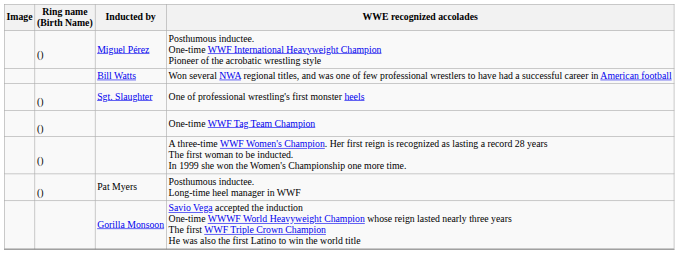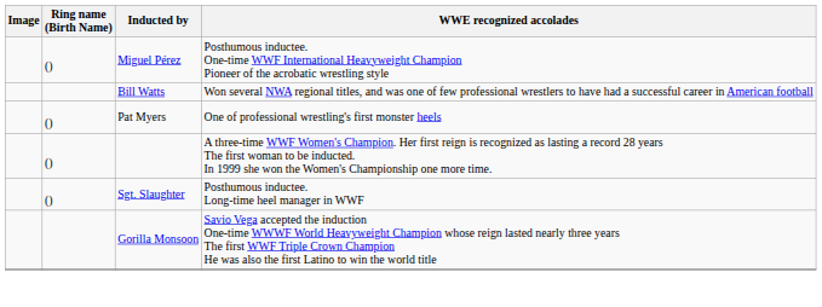 <table class="wikitable sortable">
 <tr>
 <th class="unsortable">Image</th>
 <th>Ring name<br>(Birth Name)</th>
 <th>Inducted by</th>
 <th class="unsortable">WWE recognized accolades</th>
 </tr>
 <tr>
 <td></td>
 <td><br>()</td>
 <td><a href='#'>Miguel Pérez</a></td>
 <td>Posthumous inductee.<br>One-time <a href='#'>WWF International Heavyweight Champion</a><br>Pioneer of the acrobatic wrestling style</td>
 </tr>
 <tr>
 <td></td>
 <td></td>
 <td><a href='#'>Bill Watts</a></td>
 <td>Won several <a href='#'>NWA</a> regional titles, and was one of few professional wrestlers to have had a successful career in <a href='#'>American football</a></td>
 </tr>
 <tr>
 <td></td>
 <td><br>()</td>
-<td><a href='#'>Sgt. Slaughter</a></td>
+<td>Pat Myers</td>
 <td>One of professional wrestling's first monster <a href='#'>heels</a></td>
-</tr>
-<tr>
-<td></td>
-<td><br>()</td>
-<td></td>
-<td>One-time <a href='#'>WWF Tag Team Champion</a></td>
 </tr>
 <tr>
 <td></td>
 <td><br>()</td>
 <td></td>
 <td>A three-time <a href='#'>WWF Women's Champion</a>. Her first reign is recognized as lasting a record 28 years<br>The first woman to be inducted.<br>In 1999 she won the Women's Championship one more time.</td>
 </tr>
 <tr>
 <td></td>
 <td><br>()</td>
-<td>Pat Myers</td>
+<td><a href='#'>Sgt. Slaughter</a></td>
 <td>Posthumous inductee. <br> Long-time heel manager in WWF</td>
 </tr>
 <tr>
 <td></td>
 <td></td>
 <td><a href='#'>Gorilla Monsoon</a></td>
 <td><a href='#'>Savio Vega</a> accepted the induction<br>One-time <a href='#'>WWWF World Heavyweight Champion</a> whose reign lasted nearly three years<br>The first <a href='#'>WWF Triple Crown Champion</a><br>He was also the first Latino to win the world title</td>
 </tr>
 <tr style="border-top:2px solid gray;">
 </tr>
 </table>
